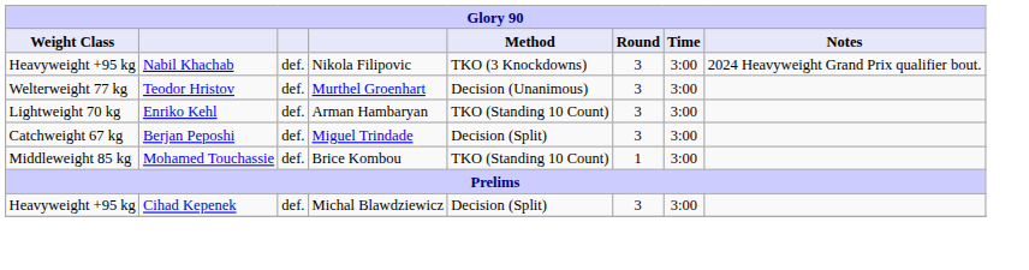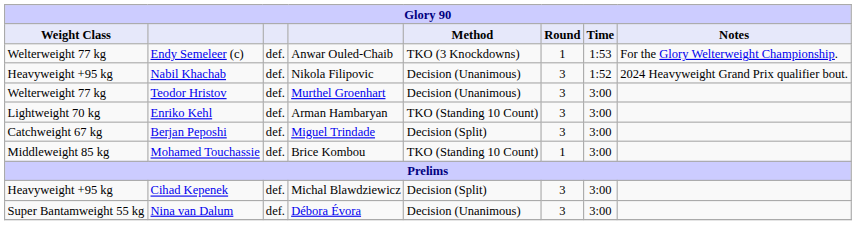 <table class="wikitable" style="font-size: 70%;">
 <tr>
 <th colspan="8" style="background-color: #ccf; color: #000080; text-align: center;"><strong>Glory 90</strong></th>
 </tr>
 <tr>
 <th colspan="1" style="background-color: #E6E8FA; color: #000000; text-align: center;">Weight Class</th>
 <th colspan="1" style="background-color: #E6E8FA; color: #000000; text-align: center;"></th>
 <th colspan="1" style="background-color: #E6E8FA; color: #000000; text-align: center;"></th>
 <th colspan="1" style="background-color: #E6E8FA; color: #000000; text-align: center;"></th>
 <th colspan="1" style="background-color: #E6E8FA; color: #000000; text-align: center;">Method</th>
 <th colspan="1" style="background-color: #E6E8FA; color: #000000; text-align: center;">Round</th>
 <th colspan="1" style="background-color: #E6E8FA; color: #000000; text-align: center;">Time</th>
 <th colspan="1" style="background-color: #E6E8FA; color: #000000; text-align: center;">Notes</th>
 </tr>
 <tr>
+<td>Welterweight 77 kg</td>
+<td> <a href='#'>Endy Semeleer</a> (c)</td>
+<td align=center>def.</td>
+<td> Anwar Ouled-Chaib</td>
+<td>TKO (3 Knockdowns)</td>
+<td align=center>1</td>
+<td align=center>1:53</td>
+<td>For the <a href='#'>Glory Welterweight Championship</a>.</td>
+</tr>
+<tr>
 <td>Heavyweight +95 kg</td>
 <td> <a href='#'>Nabil Khachab</a></td>
 <td align=center>def.</td>
 <td> Nikola Filipovic</td>
-<td>TKO (3 Knockdowns)</td>
+<td>Decision (Unanimous)</td>
 <td align=center>3</td>
-<td align=center>3:00</td>
+<td align=center>1:52</td>
 <td>2024 Heavyweight Grand Prix qualifier bout.</td>
 </tr>
 <tr>
 <td>Welterweight 77 kg</td>
 <td> <a href='#'>Teodor Hristov</a></td>
 <td align=center>def.</td>
 <td> <a href='#'>Murthel Groenhart</a></td>
 <td>Decision (Unanimous)</td>
 <td align=center>3</td>
 <td align=center>3:00</td>
 <td></td>
 </tr>
 <tr>
 <td>Lightweight 70 kg</td>
 <td> <a href='#'>Enriko Kehl</a></td>
 <td align=center>def.</td>
 <td> Arman Hambaryan</td>
 <td>TKO (Standing 10 Count)</td>
 <td align=center>3</td>
 <td align=center>3:00</td>
 <td></td>
 </tr>
 <tr>
 <td>Catchweight 67 kg</td>
 <td> <a href='#'>Berjan Peposhi</a></td>
 <td align=center>def.</td>
 <td> <a href='#'>Miguel Trindade</a></td>
 <td>Decision (Split)</td>
 <td align=center>3</td>
 <td align=center>3:00</td>
 <td></td>
 </tr>
 <tr>
 <td>Middleweight 85 kg</td>
 <td> <a href='#'>Mohamed Touchassie</a></td>
 <td align=center>def.</td>
 <td> Brice Kombou</td>
 <td>TKO (Standing 10 Count)</td>
 <td align=center>1</td>
 <td align=center>3:00</td>
 <td></td>
 </tr>
 <tr>
 <th colspan="8" style="background-color: #ccf; color: #000080; text-align: center;"><strong>Prelims</strong></th>
 </tr>
 <tr>
 <td>Heavyweight +95 kg</td>
 <td> <a href='#'>Cihad Kepenek</a></td>
 <td align=center>def.</td>
 <td> Michal Blawdziewicz</td>
 <td>Decision (Split)</td>
 <td align=center>3</td>
 <td align=center>3:00</td>
 <td></td>
 </tr>
 <tr>
+<td>Super Bantamweight 55 kg</td>
+<td> <a href='#'>Nina van Dalum</a></td>
+<td align=center>def.</td>
+<td> <a href='#'>Débora Évora</a></td>
+<td>Decision (Unanimous)</td>
+<td align=center>3</td>
+<td align=center>3:00</td>
+<td></td>
+</tr>
+<tr>
 </tr>
 </table>
